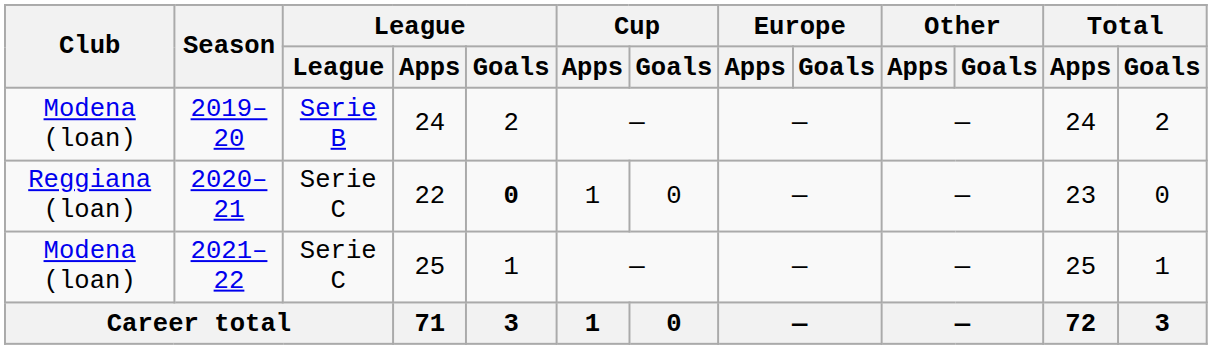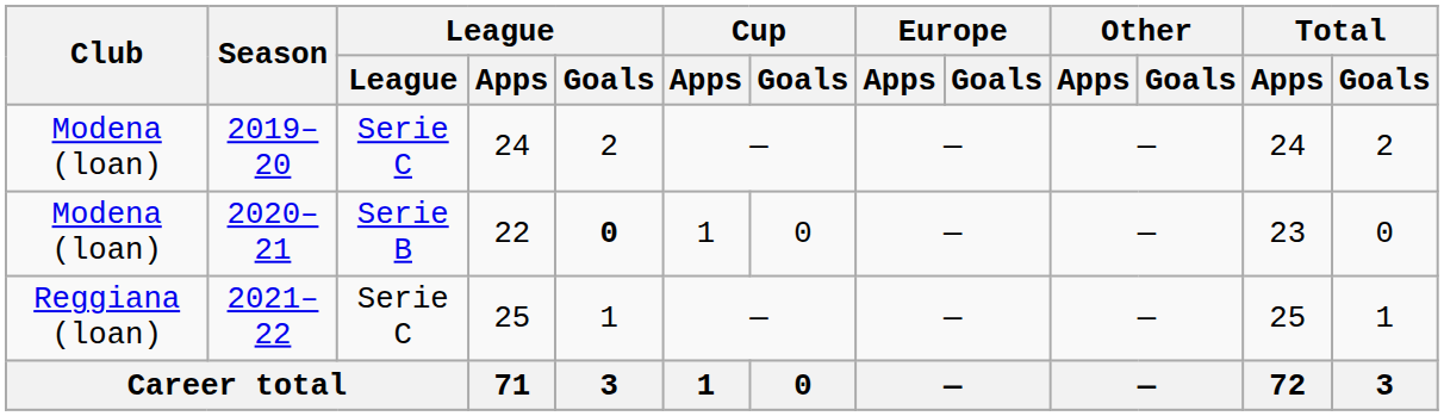 <table class="wikitable" style="text-align: center;">
 <tr>
 <th rowspan="2">Club</th>
 <th rowspan="2">Season</th>
 <th colspan="3">League</th>
 <th colspan="2">Cup</th>
 <th colspan="2">Europe</th>
 <th colspan="2">Other</th>
 <th colspan="2">Total</th>
 </tr>
 <tr>
 <th>League</th>
 <th>Apps</th>
 <th>Goals</th>
 <th>Apps</th>
 <th>Goals</th>
 <th>Apps</th>
 <th>Goals</th>
 <th>Apps</th>
 <th>Goals</th>
 <th>Apps</th>
 <th>Goals</th>
 </tr>
 <tr>
 <td><a href='#'>Modena</a> (loan)</td>
 <td><a href='#'>2019–20</a></td>
-<td><a href='#'>Serie B</a></td>
+<td><a href='#'>Serie C</a></td>
 <td>24</td>
 <td>2</td>
 <td colspan="2">—</td>
 <td colspan="2">—</td>
 <td colspan="2">—</td>
 <td>24</td>
 <td>2</td>
 </tr>
 <tr>
-<td><a href='#'>Reggiana</a> (loan)</td>
+<td><a href='#'>Modena</a> (loan)</td>
 <td><a href='#'>2020–21</a></td>
-<td>Serie C</td>
+<td><a href='#'>Serie B</a></td>
 <td>22</td>
 <td><strong>0</strong></td>
 <td>1</td>
 <td>0</td>
 <td colspan="2">—</td>
 <td colspan="2">—</td>
 <td>23</td>
 <td>0</td>
 </tr>
 <tr>
-<td><a href='#'>Modena</a> (loan)</td>
+<td><a href='#'>Reggiana</a> (loan)</td>
 <td><a href='#'>2021–22</a></td>
 <td>Serie C</td>
 <td>25</td>
 <td>1</td>
 <td colspan="2">—</td>
 <td colspan="2">—</td>
 <td colspan="2">—</td>
 <td>25</td>
 <td>1</td>
 </tr>
 <tr>
 <th colspan="3">Career total</th>
 <th>71</th>
 <th>3</th>
 <th>1</th>
 <th>0</th>
 <th colspan="2">—</th>
 <th colspan="2">—</th>
 <th>72</th>
 <th>3</th>
 </tr>
 </table>
